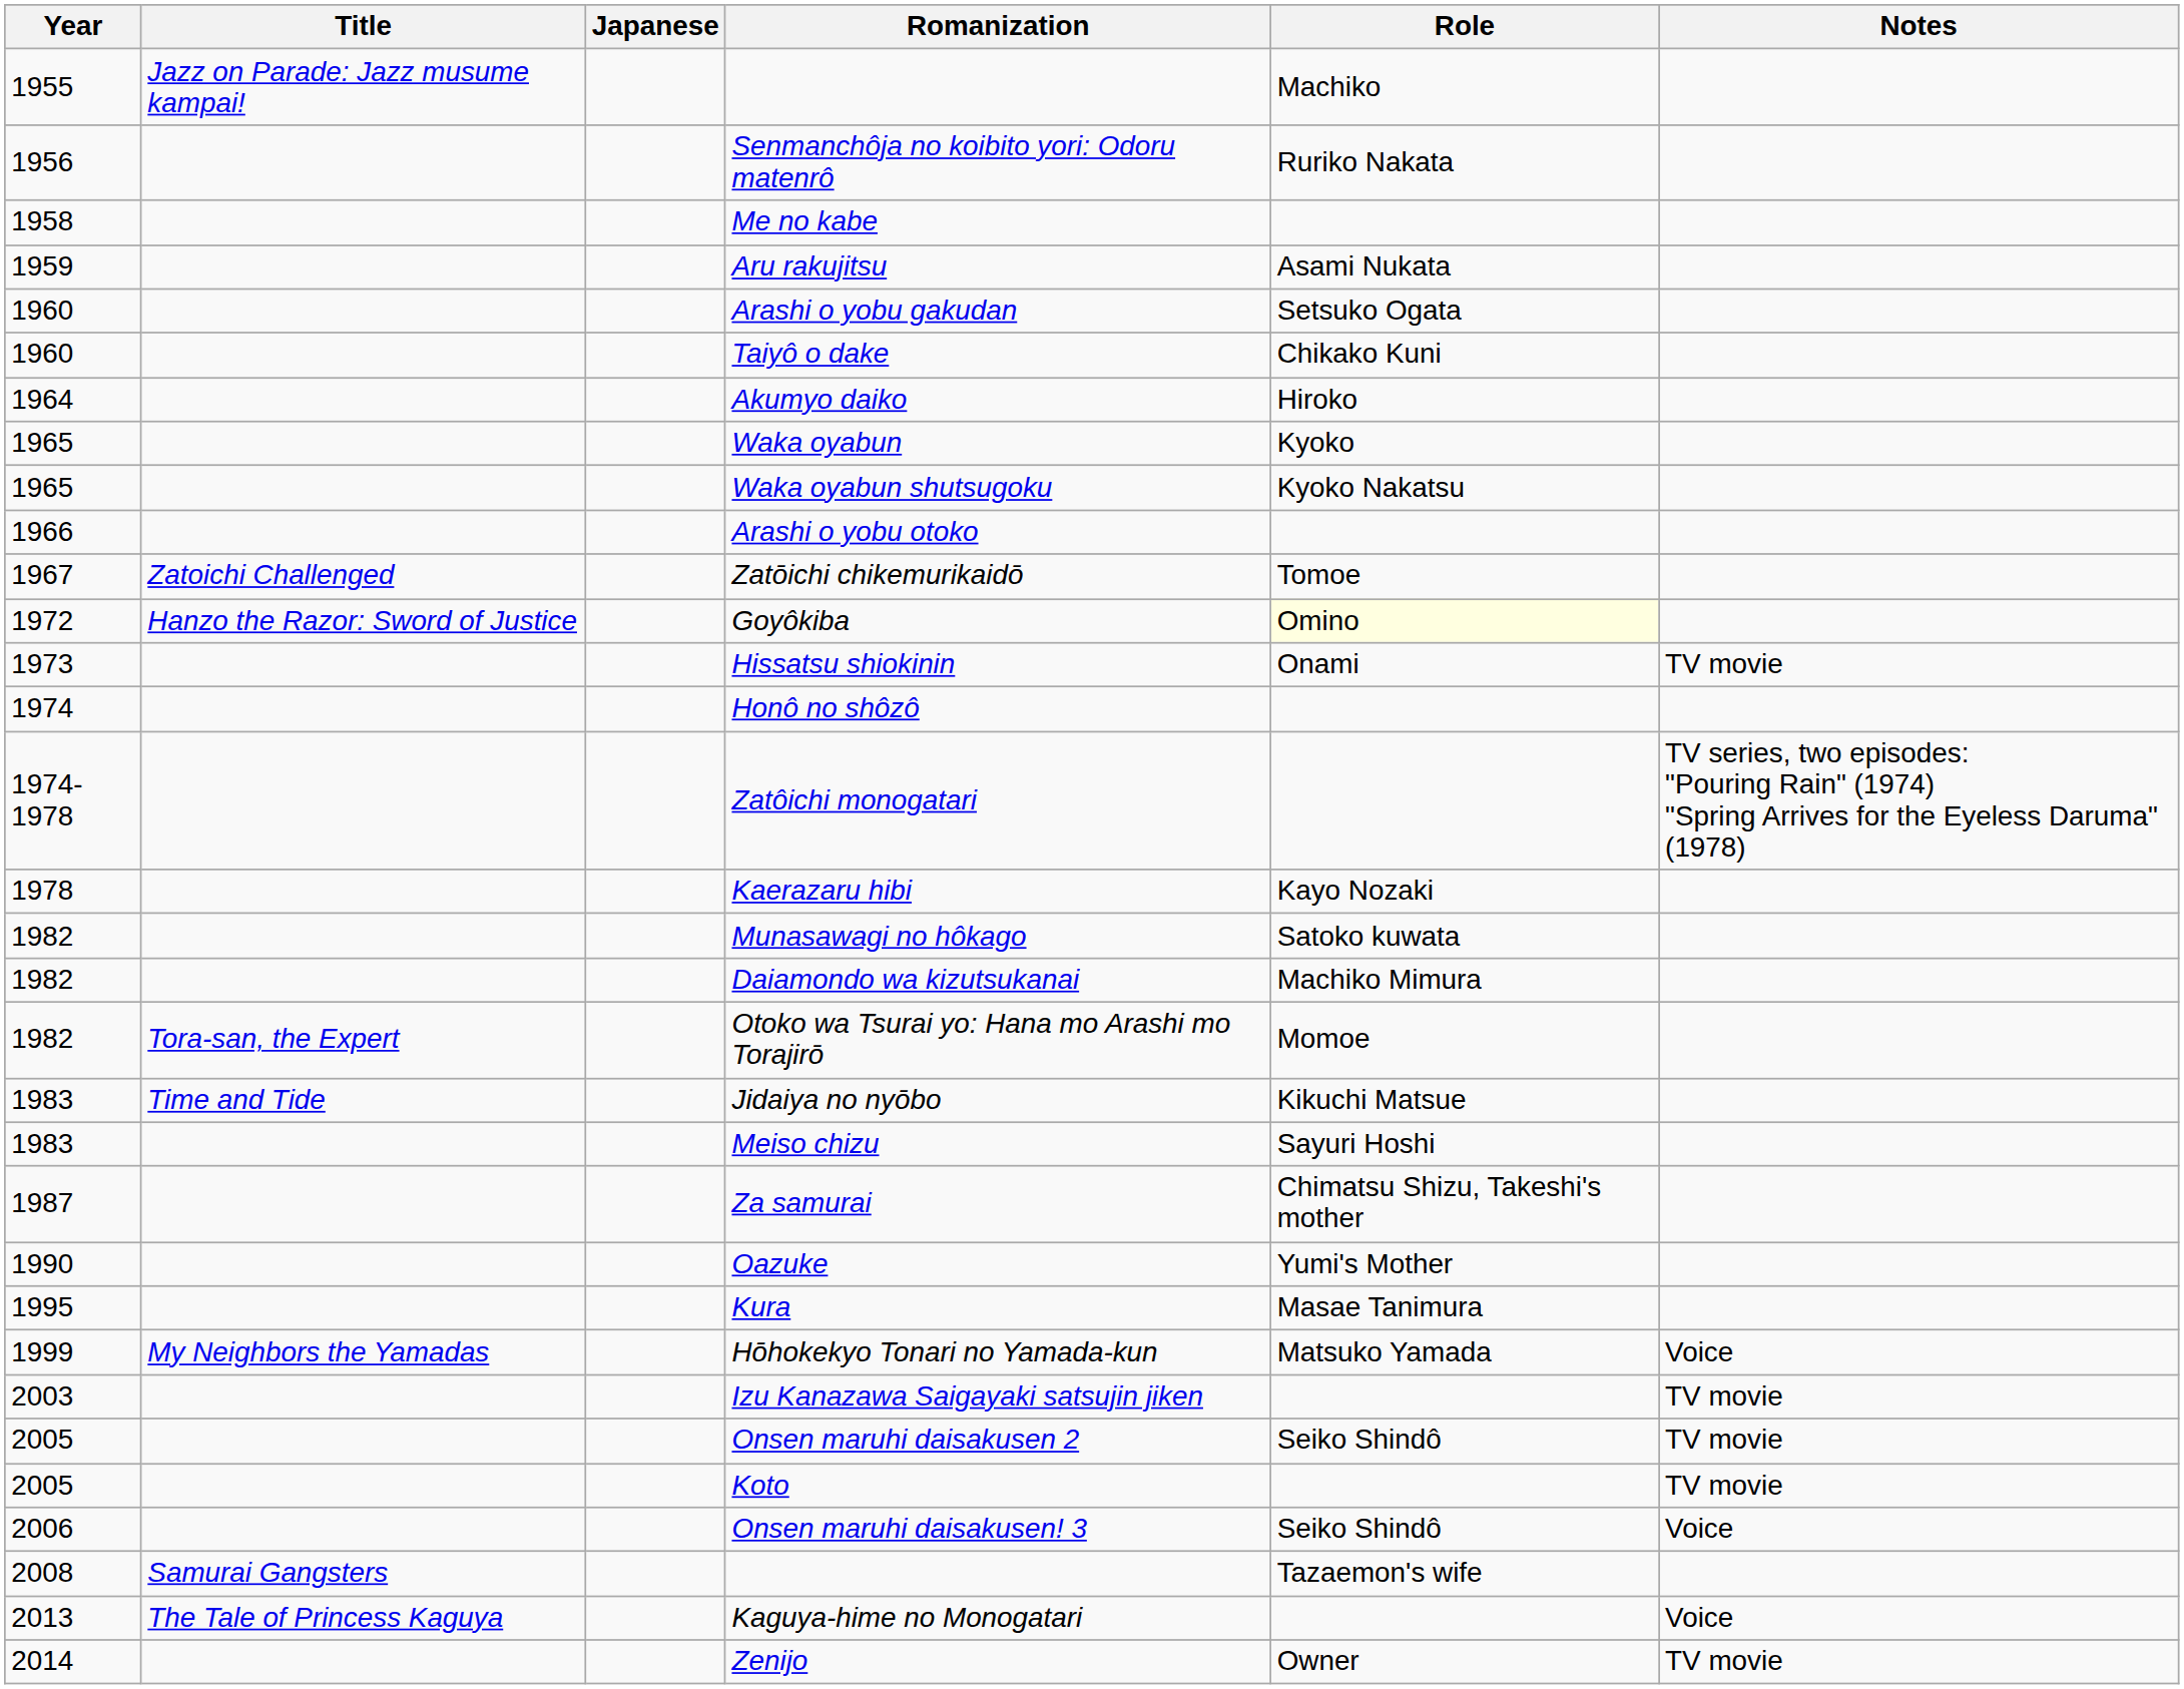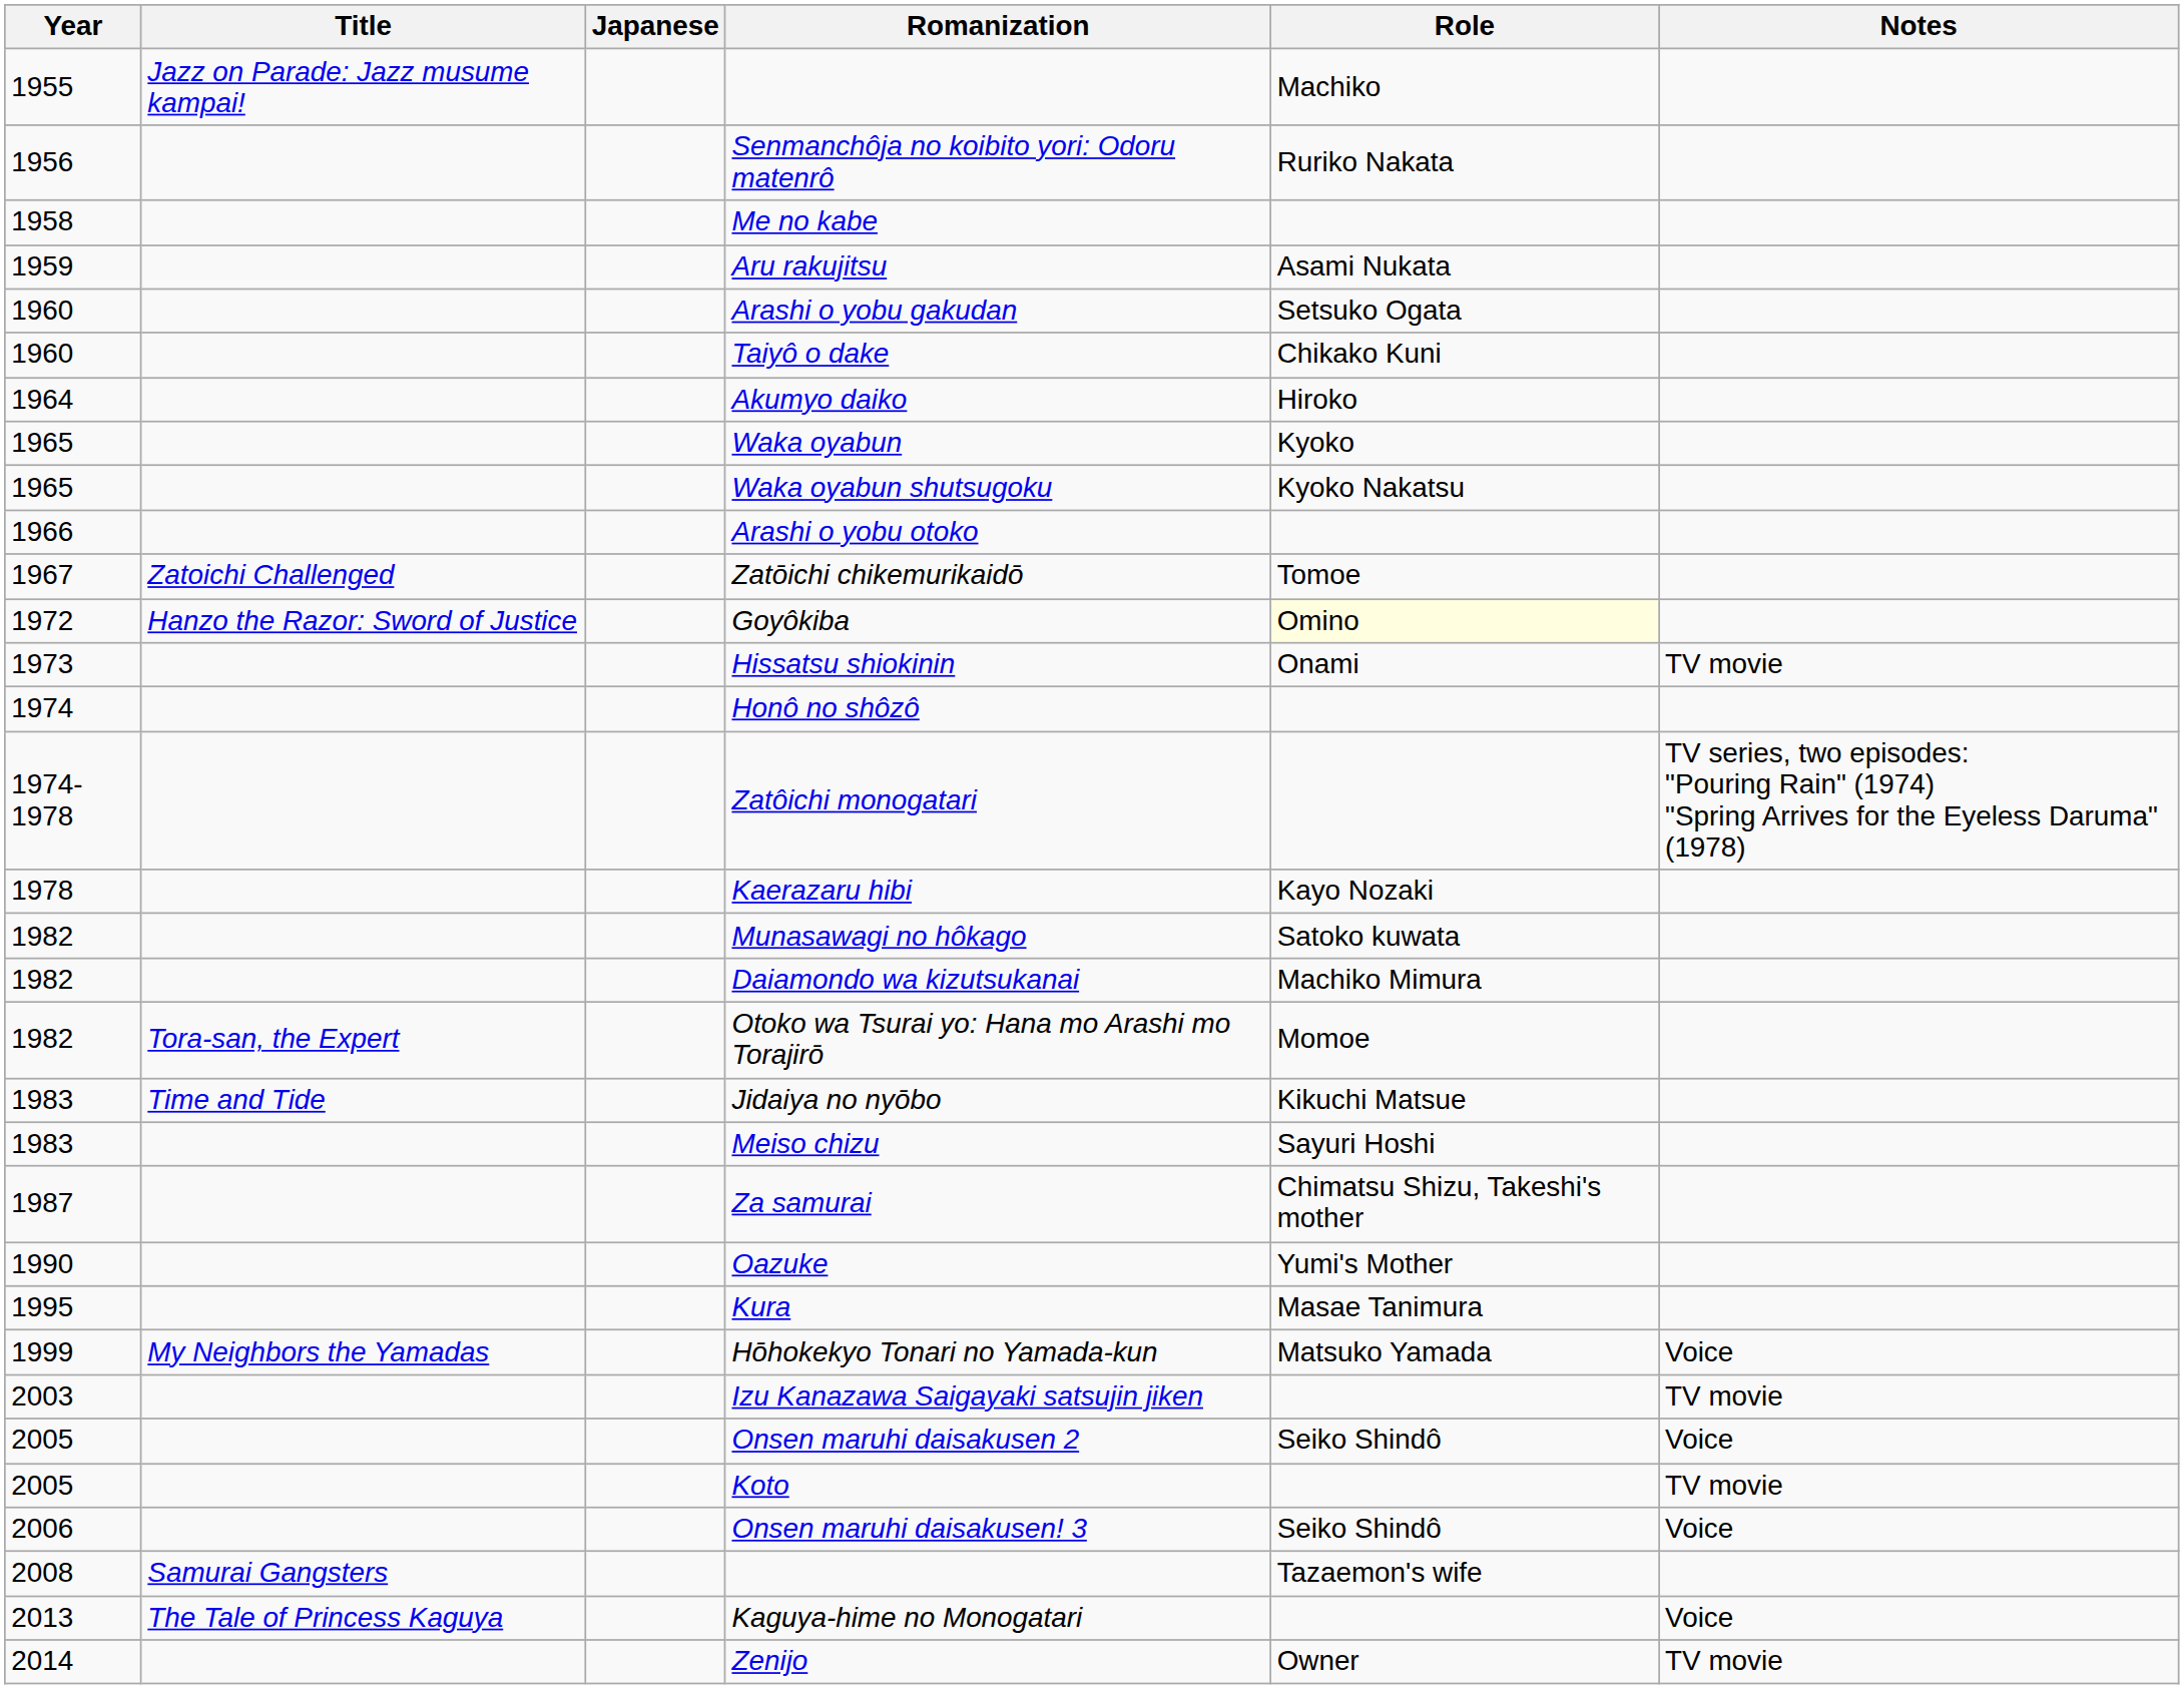 <table class="wikitable">
 <tr>
 <th>Year</th>
 <th>Title</th>
 <th>Japanese</th>
 <th>Romanization</th>
 <th>Role</th>
 <th>Notes</th>
 </tr>
 <tr>
 <td>1955</td>
 <td><em><a href='#'>Jazz on Parade: Jazz musume kampai!</a></em></td>
 <td></td>
 <td></td>
 <td>Machiko</td>
 <td></td>
 </tr>
 <tr>
 <td>1956</td>
 <td></td>
 <td></td>
 <td><em><a href='#'>Senmanchôja no koibito yori: Odoru matenrô</a></em></td>
 <td>Ruriko Nakata</td>
 <td></td>
 </tr>
 <tr>
 <td>1958</td>
 <td></td>
 <td></td>
 <td><em><a href='#'>Me no kabe</a></em></td>
 <td></td>
 <td></td>
 </tr>
 <tr>
 <td>1959</td>
 <td></td>
 <td></td>
 <td><em><a href='#'>Aru rakujitsu</a></em></td>
 <td>Asami Nukata</td>
 <td></td>
 </tr>
 <tr>
 <td>1960</td>
 <td></td>
 <td></td>
 <td><em><a href='#'>Arashi o yobu gakudan</a></em></td>
 <td>Setsuko Ogata</td>
 <td></td>
 </tr>
 <tr>
 <td>1960</td>
 <td></td>
 <td></td>
 <td><em><a href='#'>Taiyô o dake</a></em></td>
 <td>Chikako Kuni</td>
 <td></td>
 </tr>
 <tr>
 <td>1964</td>
 <td></td>
 <td></td>
 <td><em><a href='#'>Akumyo daiko</a></em></td>
 <td>Hiroko</td>
 <td></td>
 </tr>
 <tr>
 <td>1965</td>
 <td></td>
 <td></td>
 <td><em><a href='#'>Waka oyabun</a></em></td>
 <td>Kyoko</td>
 <td></td>
 </tr>
 <tr>
 <td>1965</td>
 <td></td>
 <td></td>
 <td><em><a href='#'>Waka oyabun shutsugoku</a></em></td>
 <td>Kyoko Nakatsu</td>
 <td></td>
 </tr>
 <tr>
 <td>1966</td>
 <td></td>
 <td></td>
 <td><em><a href='#'>Arashi o yobu otoko</a></em></td>
 <td></td>
 <td></td>
 </tr>
 <tr>
 <td>1967</td>
 <td><em><a href='#'>Zatoichi Challenged</a></em></td>
 <td></td>
 <td><em>Zatōichi chikemurikaidō</em></td>
 <td>Tomoe</td>
 <td></td>
 </tr>
 <tr>
 <td>1972</td>
 <td><em><a href='#'>Hanzo the Razor: Sword of Justice</a></em></td>
 <td></td>
 <td><em>Goyôkiba</em></td>
 <td style="background: lightyellow;">Omino</td>
 <td></td>
 </tr>
 <tr>
 <td>1973</td>
 <td></td>
 <td></td>
 <td><em><a href='#'>Hissatsu shiokinin</a></em></td>
 <td>Onami</td>
 <td>TV movie</td>
 </tr>
 <tr>
 <td>1974</td>
 <td></td>
 <td></td>
 <td><em><a href='#'>Honô no shôzô</a></em></td>
 <td></td>
 <td></td>
 </tr>
 <tr>
 <td>1974-1978</td>
 <td></td>
 <td></td>
 <td><em><a href='#'>Zatôichi monogatari</a></em></td>
 <td></td>
 <td>TV series, two episodes:<br>"Pouring Rain" (1974)<br>"Spring Arrives for the Eyeless Daruma" (1978)</td>
 </tr>
 <tr>
 <td>1978</td>
 <td></td>
 <td></td>
 <td><em><a href='#'>Kaerazaru hibi</a></em></td>
 <td>Kayo Nozaki</td>
 <td></td>
 </tr>
 <tr>
 <td>1982</td>
 <td></td>
 <td></td>
 <td><em><a href='#'>Munasawagi no hôkago</a></em></td>
 <td>Satoko kuwata</td>
 <td></td>
 </tr>
 <tr>
 <td>1982</td>
 <td></td>
 <td></td>
 <td><em><a href='#'>Daiamondo wa kizutsukanai</a></em></td>
 <td>Machiko Mimura</td>
 <td></td>
 </tr>
 <tr>
 <td>1982</td>
 <td><em><a href='#'>Tora-san, the Expert</a></em></td>
 <td></td>
 <td><em>Otoko wa Tsurai yo: Hana mo Arashi mo Torajirō</em></td>
 <td>Momoe</td>
 <td></td>
 </tr>
 <tr>
 <td>1983</td>
 <td><em><a href='#'>Time and Tide</a></em></td>
 <td></td>
 <td><em>Jidaiya no nyōbo</em></td>
 <td>Kikuchi Matsue</td>
 <td></td>
 </tr>
 <tr>
 <td>1983</td>
 <td></td>
 <td></td>
 <td><em><a href='#'>Meiso chizu</a></em></td>
 <td>Sayuri Hoshi</td>
 <td></td>
 </tr>
 <tr>
 <td>1987</td>
 <td></td>
 <td></td>
 <td><em><a href='#'>Za samurai</a></em></td>
 <td>Chimatsu Shizu, Takeshi's mother</td>
 <td></td>
 </tr>
 <tr>
 <td>1990</td>
 <td></td>
 <td></td>
 <td><em><a href='#'>Oazuke</a></em></td>
 <td>Yumi's Mother</td>
 <td></td>
 </tr>
 <tr>
 <td>1995</td>
 <td></td>
 <td></td>
 <td><em><a href='#'>Kura</a></em></td>
 <td>Masae Tanimura</td>
 <td></td>
 </tr>
 <tr>
 <td>1999</td>
 <td><em><a href='#'>My Neighbors the Yamadas</a></em></td>
 <td></td>
 <td><em>Hōhokekyo Tonari no Yamada-kun</em></td>
 <td>Matsuko Yamada</td>
 <td>Voice</td>
 </tr>
 <tr>
 <td>2003</td>
 <td></td>
 <td></td>
 <td><em><a href='#'>Izu Kanazawa Saigayaki satsujin jiken</a></em></td>
 <td></td>
 <td>TV movie</td>
 </tr>
 <tr>
 <td>2005</td>
 <td></td>
 <td></td>
 <td><em><a href='#'>Onsen maruhi daisakusen 2</a></em></td>
 <td>Seiko Shindô</td>
-<td>TV movie</td>
+<td>Voice</td>
 </tr>
 <tr>
 <td>2005</td>
 <td></td>
 <td></td>
 <td><em><a href='#'>Koto</a></em></td>
 <td></td>
 <td>TV movie</td>
 </tr>
 <tr>
 <td>2006</td>
 <td></td>
 <td></td>
 <td><em><a href='#'>Onsen maruhi daisakusen! 3</a></em></td>
 <td>Seiko Shindô</td>
 <td>Voice</td>
 </tr>
 <tr>
 <td>2008</td>
 <td><em><a href='#'>Samurai Gangsters</a></em></td>
 <td></td>
 <td></td>
 <td>Tazaemon's wife</td>
 <td></td>
 </tr>
 <tr>
 <td>2013</td>
 <td><em><a href='#'>The Tale of Princess Kaguya</a></em></td>
 <td></td>
 <td><em>Kaguya-hime no Monogatari</em></td>
 <td></td>
 <td>Voice</td>
 </tr>
 <tr>
 <td>2014</td>
 <td></td>
 <td></td>
 <td><em><a href='#'>Zenijo</a></em></td>
 <td>Owner</td>
 <td>TV movie</td>
 </tr>
 </table>
